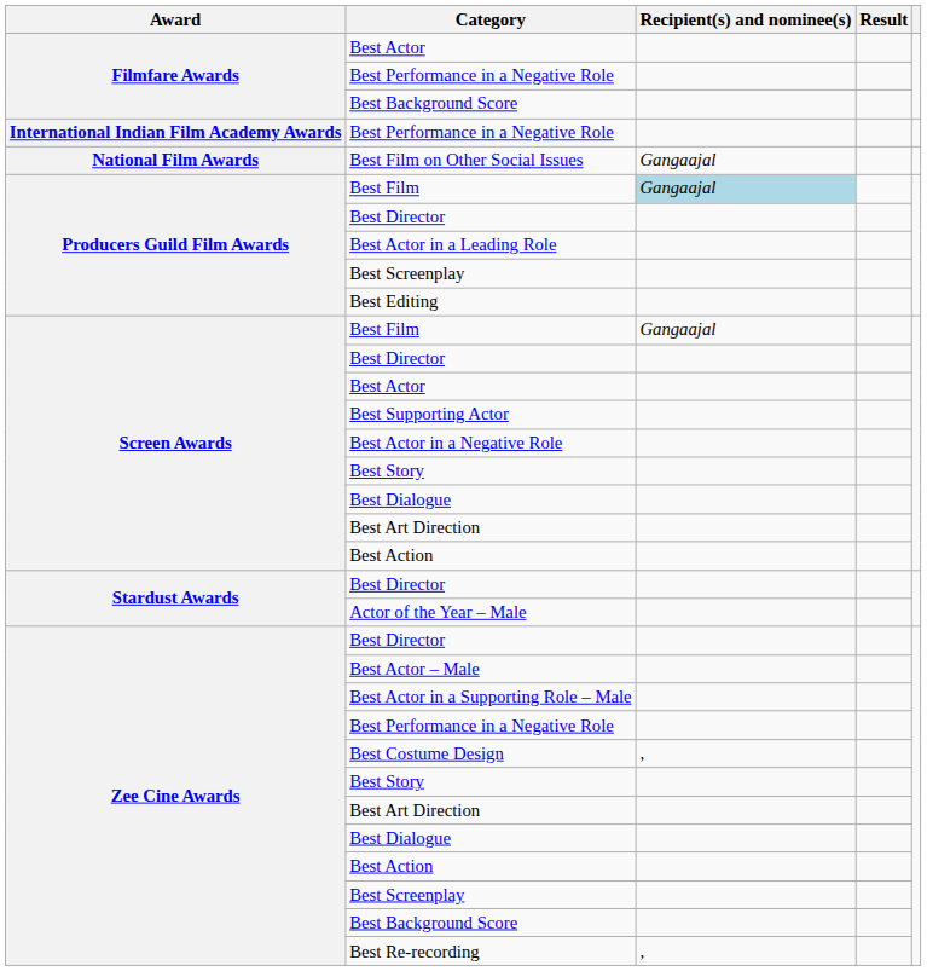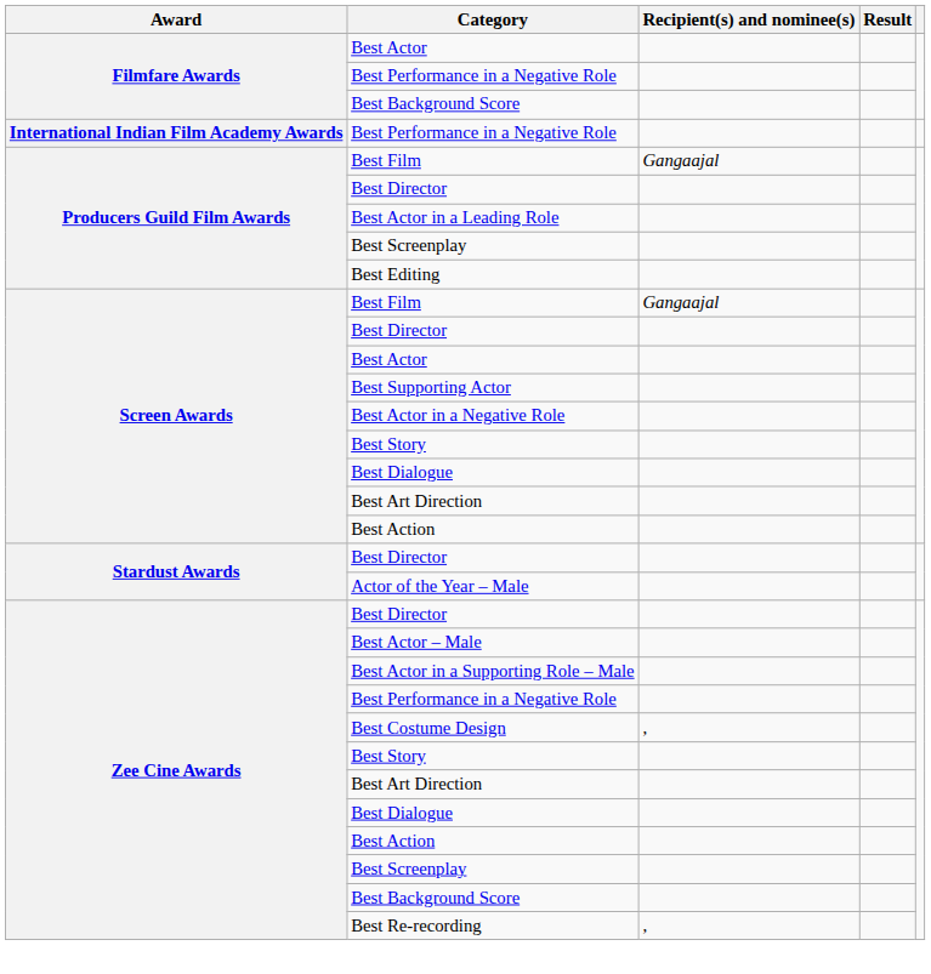 <table class="wikitable plainrowheaders sortable">
 <tr>
 <th scope="col">Award</th>
 <th scope="col">Category</th>
 <th scope="col">Recipient(s) and nominee(s)</th>
 <th scope="col">Result</th>
 <th scope="col" class="unsortable"></th>
 </tr>
 <tr>
 <th scope="row" rowspan="3"><a href='#'>Filmfare Awards</a></th>
 <td><a href='#'>Best Actor</a></td>
 <td></td>
 <td></td>
 <td style="text-align:center;" rowspan="3"></td>
 </tr>
 <tr>
 <td><a href='#'>Best Performance in a Negative Role</a></td>
 <td></td>
 <td></td>
 </tr>
 <tr>
 <td><a href='#'>Best Background Score</a></td>
 <td></td>
 <td></td>
 </tr>
 <tr>
 <th scope="row"><a href='#'>International Indian Film Academy Awards</a></th>
 <td><a href='#'>Best Performance in a Negative Role</a></td>
 <td></td>
 <td></td>
 <td style="text-align:center;"></td>
 </tr>
 <tr>
-<th scope="row"><a href='#'>National Film Awards</a></th>
-<td><a href='#'>Best Film on Other Social Issues</a></td>
-<td><em>Gangaajal</em></td>
-<td></td>
-<td style="text-align:center;"></td>
-</tr>
-<tr>
 <th scope="row" rowspan="5"><a href='#'>Producers Guild Film Awards</a></th>
 <td><a href='#'>Best Film</a></td>
-<td style="background: lightblue;"><em>Gangaajal</em></td>
+<td><em>Gangaajal</em></td>
 <td></td>
 <td style="text-align:center;" rowspan="5"></td>
 </tr>
 <tr>
 <td><a href='#'>Best Director</a></td>
 <td></td>
 <td></td>
 </tr>
 <tr>
 <td><a href='#'>Best Actor in a Leading Role</a></td>
 <td></td>
 <td></td>
 </tr>
 <tr>
 <td>Best Screenplay</td>
 <td></td>
 <td></td>
 </tr>
 <tr>
 <td>Best Editing</td>
 <td></td>
 <td></td>
 </tr>
 <tr>
 <th scope="row" rowspan="9"><a href='#'>Screen Awards</a></th>
 <td><a href='#'>Best Film</a></td>
 <td><em>Gangaajal</em></td>
 <td></td>
 <td style="text-align:center;" rowspan="9"></td>
 </tr>
 <tr>
 <td><a href='#'>Best Director</a></td>
 <td></td>
 <td></td>
 </tr>
 <tr>
 <td><a href='#'>Best Actor</a></td>
 <td></td>
 <td></td>
 </tr>
 <tr>
 <td><a href='#'>Best Supporting Actor</a></td>
 <td></td>
 <td></td>
 </tr>
 <tr>
 <td><a href='#'>Best Actor in a Negative Role</a></td>
 <td></td>
 <td></td>
 </tr>
 <tr>
 <td><a href='#'>Best Story</a></td>
 <td></td>
 <td></td>
 </tr>
 <tr>
 <td><a href='#'>Best Dialogue</a></td>
 <td></td>
 <td></td>
 </tr>
 <tr>
 <td>Best Art Direction</td>
 <td></td>
 <td></td>
 </tr>
 <tr>
 <td>Best Action</td>
 <td></td>
 <td></td>
 </tr>
 <tr>
 <th scope="row" rowspan="2"><a href='#'>Stardust Awards</a></th>
 <td><a href='#'>Best Director</a></td>
 <td></td>
 <td></td>
 <td style="text-align:center;" rowspan="2"></td>
 </tr>
 <tr>
 <td><a href='#'>Actor of the Year – Male</a></td>
 <td></td>
 <td></td>
 </tr>
 <tr>
 <th scope="row" rowspan="12"><a href='#'>Zee Cine Awards</a></th>
 <td><a href='#'>Best Director</a></td>
 <td></td>
 <td></td>
 <td style="text-align:center;" rowspan="12"></td>
 </tr>
 <tr>
 <td><a href='#'>Best Actor – Male</a></td>
 <td></td>
 <td></td>
 </tr>
 <tr>
 <td><a href='#'>Best Actor in a Supporting Role – Male</a></td>
 <td></td>
 <td></td>
 </tr>
 <tr>
 <td><a href='#'>Best Performance in a Negative Role</a></td>
 <td></td>
 <td></td>
 </tr>
 <tr>
 <td><a href='#'>Best Costume Design</a></td>
 <td>, </td>
 <td></td>
 </tr>
 <tr>
 <td><a href='#'>Best Story</a></td>
 <td></td>
 <td></td>
 </tr>
 <tr>
 <td>Best Art Direction</td>
 <td></td>
 <td></td>
 </tr>
 <tr>
 <td><a href='#'>Best Dialogue</a></td>
 <td></td>
 <td></td>
 </tr>
 <tr>
 <td><a href='#'>Best Action</a></td>
 <td></td>
 <td></td>
 </tr>
 <tr>
 <td><a href='#'>Best Screenplay</a></td>
 <td></td>
 <td></td>
 </tr>
 <tr>
 <td><a href='#'>Best Background Score</a></td>
 <td></td>
 <td></td>
 </tr>
 <tr>
 <td>Best Re-recording</td>
 <td>, </td>
 <td></td>
 </tr>
 </table>
